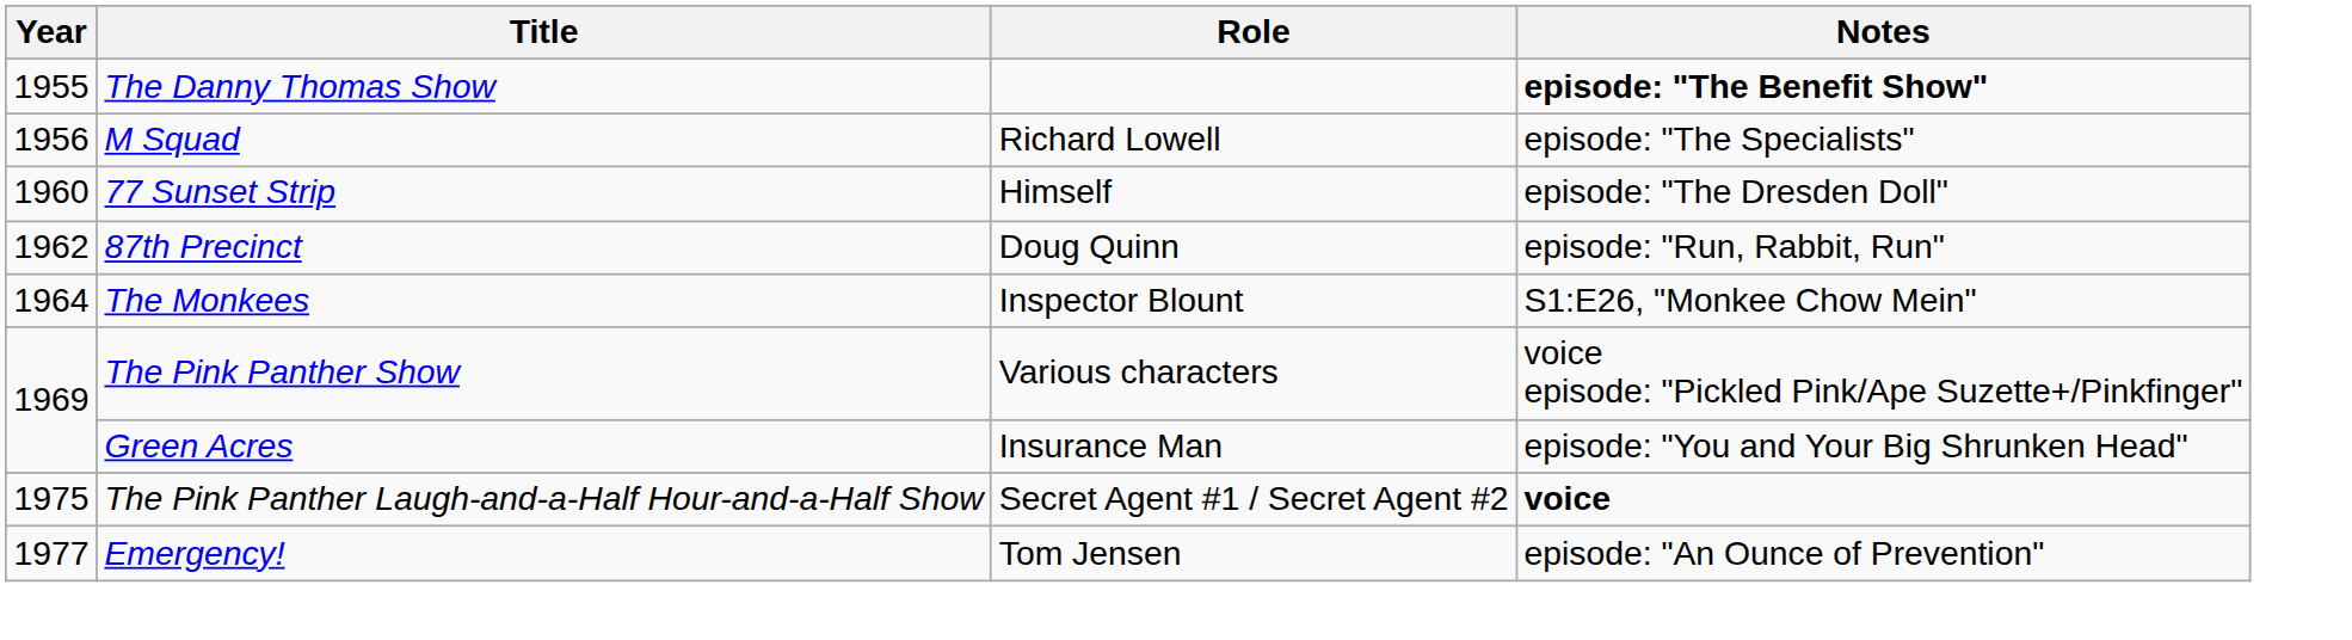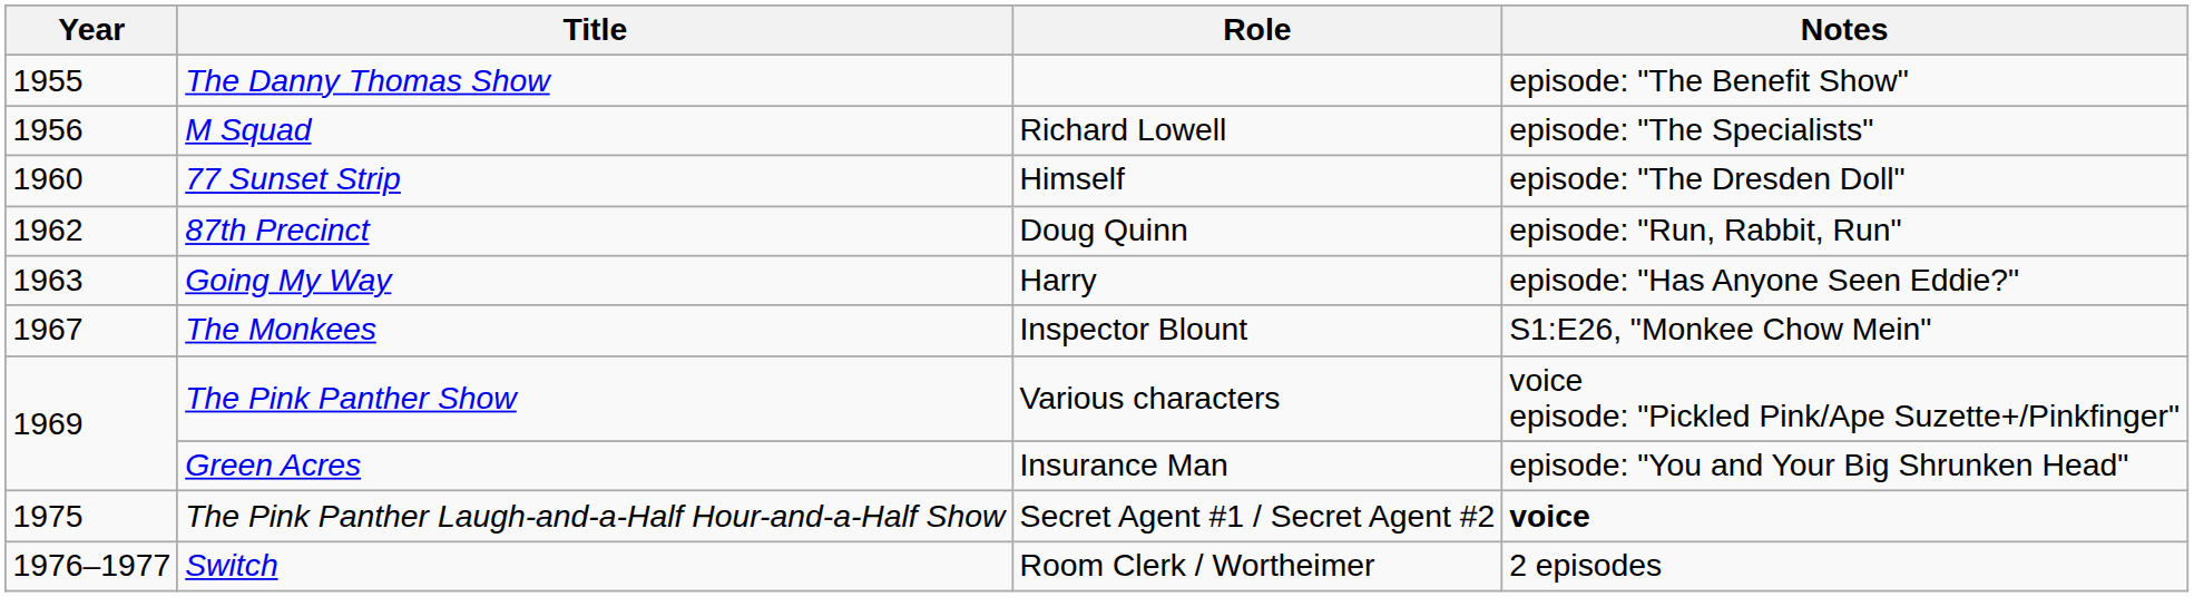 <table class="wikitable">
 <tr>
 <th>Year</th>
 <th>Title</th>
 <th>Role</th>
 <th>Notes</th>
 </tr>
 <tr>
 <td>1955</td>
 <td><em><a href='#'>The Danny Thomas Show</a></em></td>
 <td></td>
-<td><strong>episode: "The Benefit Show"</strong></td>
+<td>episode: "The Benefit Show"</td>
 </tr>
 <tr>
 <td>1956</td>
 <td><em><a href='#'>M Squad</a></em></td>
 <td>Richard Lowell</td>
 <td>episode: "The Specialists"</td>
 </tr>
 <tr>
 <td>1960</td>
 <td><em><a href='#'>77 Sunset Strip</a></em></td>
 <td>Himself</td>
 <td>episode: "The Dresden Doll"</td>
 </tr>
 <tr>
 <td>1962</td>
 <td><em><a href='#'>87th Precinct</a></em></td>
 <td>Doug Quinn</td>
 <td>episode: "Run, Rabbit, Run"</td>
 </tr>
 <tr>
-<td>1964</td>
+<td>1963</td>
+<td><em><a href='#'>Going My Way</a></em></td>
+<td>Harry</td>
+<td>episode: "Has Anyone Seen Eddie?"</td>
+</tr>
+<tr>
+<td>1967</td>
 <td><em><a href='#'>The Monkees</a></em></td>
 <td>Inspector Blount</td>
 <td>S1:E26, "Monkee Chow Mein"</td>
 </tr>
 <tr>
 <td rowspan="2">1969</td>
 <td><em><a href='#'>The Pink Panther Show</a></em></td>
 <td>Various characters</td>
 <td>voice<br>episode: "Pickled Pink/Ape Suzette+/Pinkfinger"</td>
 </tr>
 <tr>
 <td><em><a href='#'>Green Acres</a></em></td>
 <td>Insurance Man</td>
 <td>episode: "You and Your Big Shrunken Head"</td>
 </tr>
 <tr>
 <td>1975</td>
 <td><em>The Pink Panther Laugh-and-a-Half Hour-and-a-Half Show</em></td>
 <td>Secret Agent #1 / Secret Agent #2</td>
 <td><strong>voice</strong></td>
 </tr>
 <tr>
-<td>1977</td>
-<td><em><a href='#'>Emergency!</a></em></td>
-<td>Tom Jensen</td>
-<td>episode: "An Ounce of Prevention"</td>
+<td>1976–1977</td>
+<td><em><a href='#'>Switch</a></em></td>
+<td>Room Clerk / Wortheimer</td>
+<td>2 episodes</td>
 </tr>
 </table>
